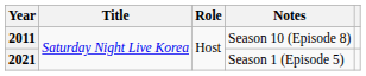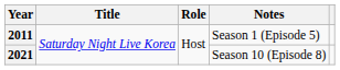 <table class="wikitable plainrowheaders">
 <tr>
 <th scope="col">Year</th>
 <th scope="col">Title</th>
 <th scope="col">Role</th>
 <th scope="col">Notes</th>
 <th scope="col" class="unsortable"></th>
 </tr>
 <tr>
 <th scope="row">2011</th>
 <td rowspan="2"><em><a href='#'>Saturday Night Live Korea</a></em></td>
 <td rowspan="2">Host</td>
-<td>Season 10 (Episode 8)</td>
+<td>Season 1 (Episode 5)</td>
 <td></td>
 </tr>
 <tr>
 <th scope="row">2021</th>
-<td>Season 1 (Episode 5)</td>
+<td>Season 10 (Episode 8)</td>
 <td align="center"></td>
 </tr>
 </table>
